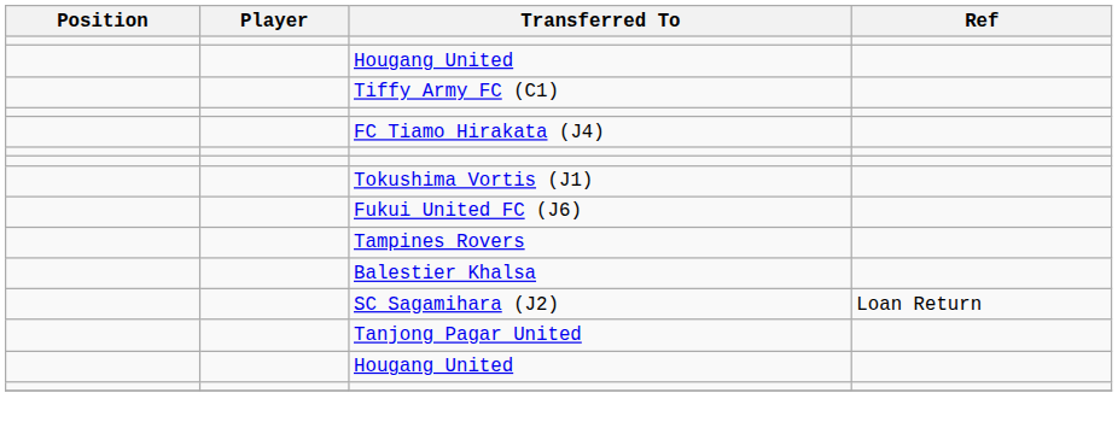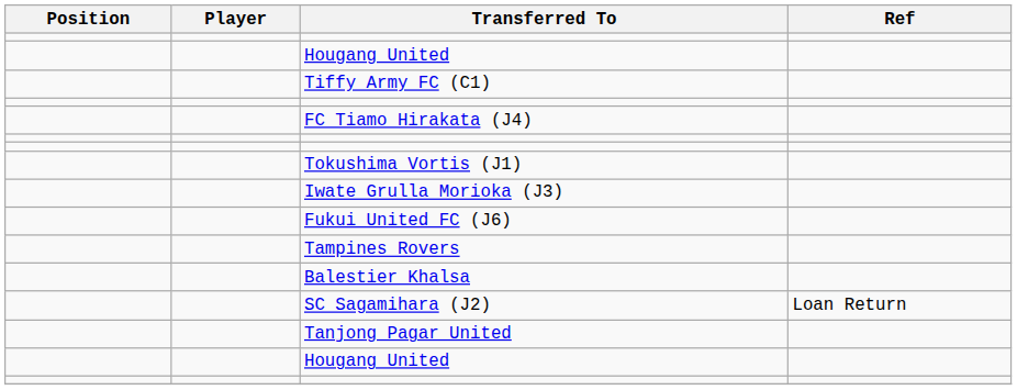 <table class="wikitable sortable" style="width:60%; text-align:center; font-size:100%; text-align:left;">
 <tr>
 <th><strong>Position</strong></th>
 <th><strong>Player</strong></th>
 <th><strong>Transferred To</strong></th>
 <th><strong>Ref</strong></th>
 </tr>
 <tr>
 <td></td>
 <td></td>
 <td></td>
 <td></td>
 </tr>
 <tr>
 <td></td>
 <td></td>
 <td> <a href='#'>Hougang United</a></td>
 <td></td>
 </tr>
 <tr>
 <td></td>
 <td></td>
 <td> <a href='#'>Tiffy Army FC</a> (C1)</td>
 <td></td>
 </tr>
 <tr>
 <td></td>
 <td></td>
 <td></td>
 <td></td>
 </tr>
 <tr>
 <td></td>
 <td></td>
 <td> <a href='#'>FC Tiamo Hirakata</a> (J4)</td>
 <td></td>
 </tr>
 <tr>
 <td></td>
 <td></td>
 <td></td>
 <td></td>
 </tr>
 <tr>
 <td></td>
 <td></td>
 <td></td>
 <td></td>
 </tr>
 <tr>
 <td></td>
 <td></td>
 <td> <a href='#'>Tokushima Vortis</a> (J1)</td>
 <td></td>
 </tr>
 <tr>
 <td></td>
 <td></td>
+<td> <a href='#'>Iwate Grulla Morioka</a> (J3)</td>
+<td></td>
+</tr>
+<tr>
+<td></td>
+<td></td>
 <td> <a href='#'>Fukui United FC</a> (J6)</td>
 <td></td>
 </tr>
 <tr>
 <td></td>
 <td></td>
 <td> <a href='#'>Tampines Rovers</a></td>
 <td></td>
 </tr>
 <tr>
 <td></td>
 <td></td>
 <td> <a href='#'>Balestier Khalsa</a></td>
 <td></td>
 </tr>
 <tr>
 <td></td>
 <td></td>
 <td> <a href='#'>SC Sagamihara</a> (J2)</td>
 <td>Loan Return </td>
 </tr>
 <tr>
 <td></td>
 <td></td>
 <td> <a href='#'>Tanjong Pagar United</a></td>
 <td></td>
 </tr>
 <tr>
 <td></td>
 <td></td>
 <td> <a href='#'>Hougang United</a></td>
 <td></td>
 </tr>
 <tr>
 <td></td>
 <td></td>
 <td></td>
 <td></td>
 </tr>
 <tr>
 </tr>
 </table>
